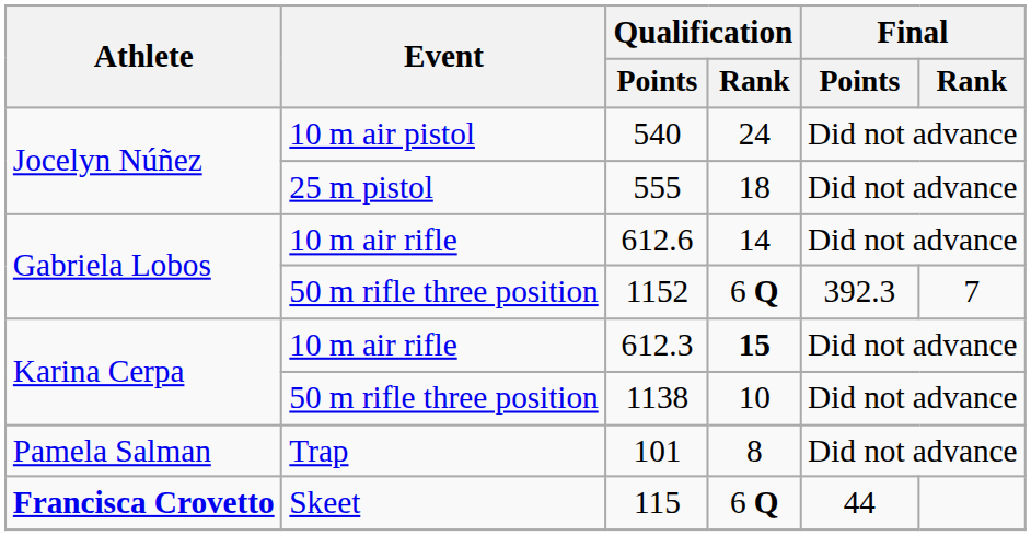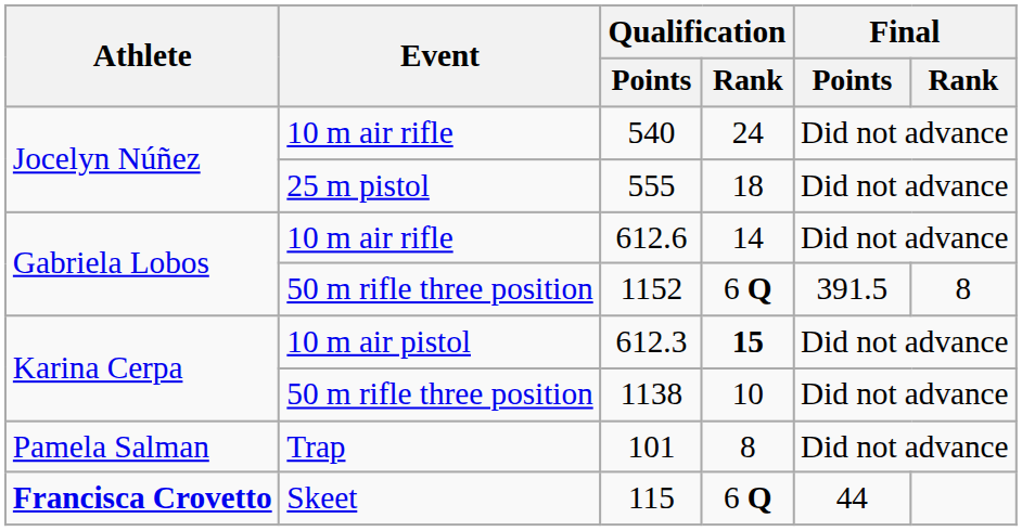 <table class=wikitable style=font-size:90%;text-align:center>
 <tr>
 <th rowspan=2>Athlete</th>
 <th rowspan=2>Event</th>
 <th colspan=2>Qualification</th>
 <th colspan=2>Final</th>
 </tr>
 <tr style=font-size:95%>
 <th>Points</th>
 <th>Rank</th>
 <th>Points</th>
 <th>Rank</th>
 </tr>
 <tr>
 <td align=left rowspan=2><a href='#'>Jocelyn Núñez</a></td>
-<td align=left><a href='#'>10 m air pistol</a></td>
+<td align=left><a href='#'>10 m air rifle</a></td>
 <td>540</td>
 <td>24</td>
 <td colspan=2>Did not advance</td>
 </tr>
 <tr>
 <td align=left><a href='#'>25 m pistol</a></td>
 <td>555</td>
 <td>18</td>
 <td colspan=2>Did not advance</td>
 </tr>
 <tr>
 <td align=left rowspan=2><a href='#'>Gabriela Lobos</a></td>
 <td align=left><a href='#'>10 m air rifle</a></td>
 <td>612.6</td>
 <td>14</td>
 <td colspan=2>Did not advance</td>
 </tr>
 <tr>
 <td align=left><a href='#'>50 m rifle three position</a></td>
 <td>1152</td>
 <td>6 <strong>Q</strong></td>
-<td>392.3</td>
-<td>7</td>
+<td>391.5</td>
+<td>8</td>
 </tr>
 <tr>
 <td align=left rowspan=2><a href='#'>Karina Cerpa</a></td>
-<td align=left><a href='#'>10 m air rifle</a></td>
+<td align=left><a href='#'>10 m air pistol</a></td>
 <td>612.3</td>
 <td><strong>15</strong></td>
 <td colspan=2>Did not advance</td>
 </tr>
 <tr>
 <td align=left><a href='#'>50 m rifle three position</a></td>
 <td>1138</td>
 <td>10</td>
 <td colspan=2>Did not advance</td>
 </tr>
 <tr>
 <td align=left><a href='#'>Pamela Salman</a></td>
 <td align=left><a href='#'>Trap</a></td>
 <td>101</td>
 <td>8</td>
 <td colspan=2>Did not advance</td>
 </tr>
 <tr>
 <td align=left><strong><a href='#'>Francisca Crovetto</a></strong></td>
 <td align=left><a href='#'>Skeet</a></td>
 <td>115</td>
 <td>6 <strong>Q</strong></td>
 <td>44</td>
 <td></td>
 </tr>
 </table>
